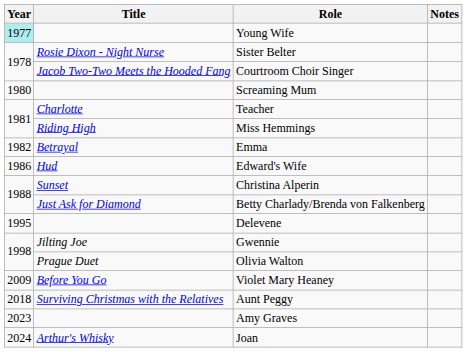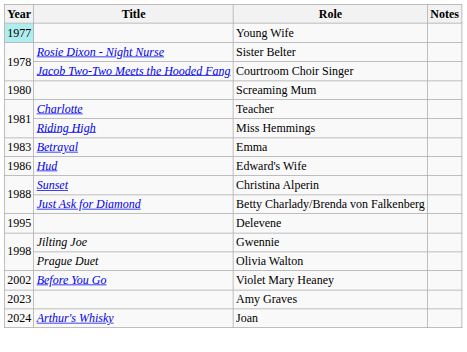 <table class="wikitable sortable">
 <tr>
 <th>Year</th>
 <th>Title</th>
 <th>Role</th>
 <th class=unsortable>Notes</th>
 </tr>
 <tr>
 <td style="background: paleturquoise;">1977</td>
 <td><em></em></td>
 <td>Young Wife</td>
 <td></td>
 </tr>
 <tr>
 <td rowspan=2>1978</td>
 <td><em><a href='#'>Rosie Dixon - Night Nurse</a></em></td>
 <td>Sister Belter</td>
 <td></td>
 </tr>
 <tr>
 <td><em><a href='#'>Jacob Two-Two Meets the Hooded Fang</a></em></td>
 <td>Courtroom Choir Singer</td>
 <td></td>
 </tr>
 <tr>
 <td>1980</td>
 <td><em></em></td>
 <td>Screaming Mum</td>
 <td></td>
 </tr>
 <tr>
 <td rowspan=2>1981</td>
 <td><em><a href='#'>Charlotte</a></em></td>
 <td>Teacher</td>
 <td></td>
 </tr>
 <tr>
 <td><em><a href='#'>Riding High</a></em></td>
 <td>Miss Hemmings</td>
 <td></td>
 </tr>
 <tr>
-<td>1982</td>
+<td>1983</td>
 <td><em><a href='#'>Betrayal</a></em></td>
 <td>Emma</td>
 <td></td>
 </tr>
 <tr>
 <td>1986</td>
 <td><em><a href='#'>Hud</a></em></td>
 <td>Edward's Wife</td>
 <td></td>
 </tr>
 <tr>
 <td rowspan=2>1988</td>
 <td><em><a href='#'>Sunset</a></em></td>
 <td>Christina Alperin</td>
 <td></td>
 </tr>
 <tr>
 <td><em><a href='#'>Just Ask for Diamond</a></em></td>
 <td>Betty Charlady/Brenda von Falkenberg</td>
 <td></td>
 </tr>
 <tr>
 <td>1995</td>
 <td><em></em></td>
 <td>Delevene</td>
 <td></td>
 </tr>
 <tr>
 <td rowspan=2>1998</td>
 <td><em>Jilting Joe</em></td>
 <td>Gwennie</td>
 <td></td>
 </tr>
 <tr>
 <td><em>Prague Duet</em></td>
 <td>Olivia Walton</td>
 <td></td>
 </tr>
 <tr>
-<td>2009</td>
+<td>2002</td>
 <td><em><a href='#'>Before You Go</a></em></td>
 <td>Violet Mary Heaney</td>
-<td></td>
-</tr>
-<tr>
-<td>2018</td>
-<td><em><a href='#'>Surviving Christmas with the Relatives</a></em></td>
-<td>Aunt Peggy</td>
 <td></td>
 </tr>
 <tr>
 <td>2023</td>
 <td><em></em></td>
 <td>Amy Graves</td>
 <td></td>
 </tr>
 <tr>
 <td>2024</td>
 <td><em><a href='#'>Arthur's Whisky</a></em></td>
 <td>Joan</td>
 <td></td>
 </tr>
 </table>
